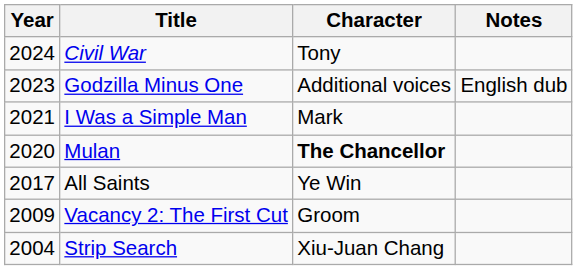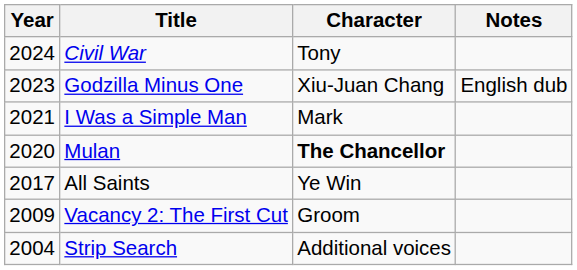 <table class="wikitable sortable">
 <tr>
 <th>Year</th>
 <th>Title</th>
 <th>Character</th>
 <th>Notes</th>
 </tr>
 <tr>
 <td>2024</td>
 <td><em><a href='#'>Civil War</a></td>
 <td>Tony</td>
 <td></td>
 </tr>
 <tr>
 <td>2023</td>
 <td></em><a href='#'>Godzilla Minus One</a><em></td>
-<td>Additional voices</td>
+<td>Xiu-Juan Chang</td>
 <td>English dub</td>
 </tr>
 <tr>
 <td>2021</td>
 <td></em><a href='#'>I Was a Simple Man</a><em></td>
 <td>Mark</td>
 <td></td>
 </tr>
 <tr>
 <td>2020</td>
 <td></em><a href='#'>Mulan</a><em></td>
 <td><strong>The Chancellor</strong></td>
 <td></td>
 </tr>
 <tr>
 <td>2017</td>
 <td></em>All Saints<em></td>
 <td>Ye Win</td>
 <td></td>
 </tr>
 <tr>
 <td>2009</td>
 <td></em><a href='#'>Vacancy 2: The First Cut</a><em></td>
 <td>Groom</td>
 <td></td>
 </tr>
 <tr>
 <td>2004</td>
 <td></em><a href='#'>Strip Search</a><em></td>
-<td>Xiu-Juan Chang</td>
+<td>Additional voices</td>
 <td></td>
 </tr>
 </table>
